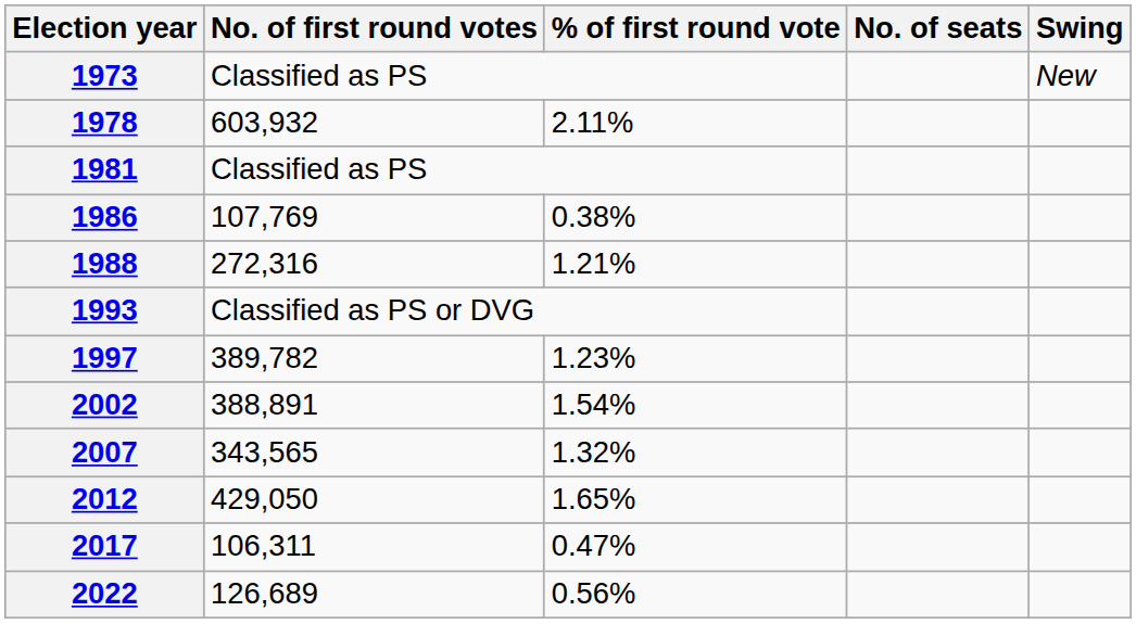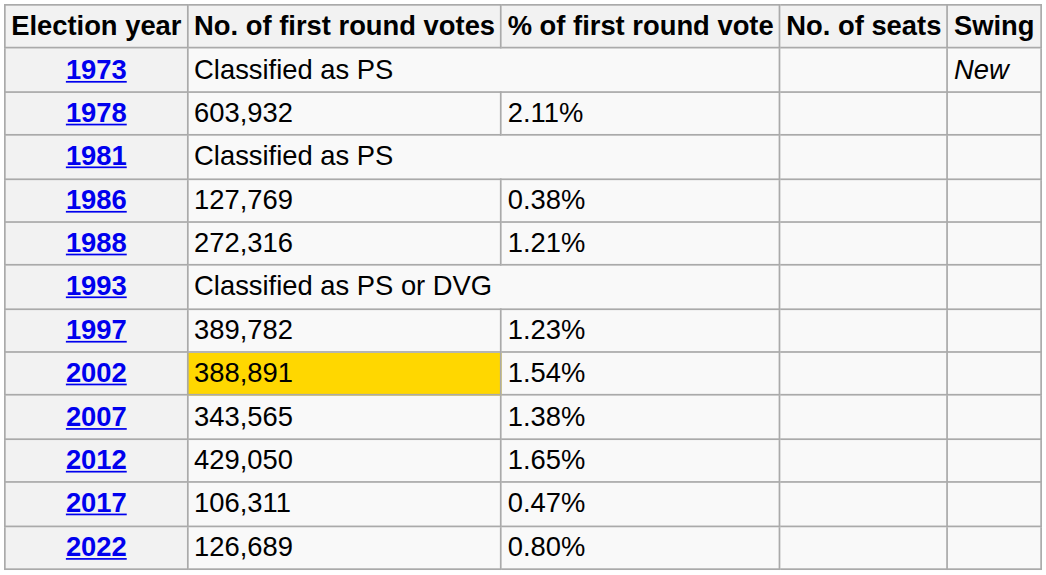 <table class="wikitable">
 <tr>
 <th>Election year</th>
 <th>No. of first round votes</th>
 <th>% of first round vote</th>
 <th>No. of seats</th>
 <th>Swing</th>
 </tr>
 <tr>
 <th><a href='#'>1973</a></th>
 <td colspan=2>Classified as PS</td>
 <td></td>
 <td><em>New</em></td>
 </tr>
 <tr>
 <th><a href='#'>1978</a></th>
 <td>603,932</td>
 <td>2.11%</td>
 <td></td>
 <td></td>
 </tr>
 <tr>
 <th><a href='#'>1981</a></th>
 <td colspan=2>Classified as PS</td>
 <td></td>
 <td></td>
 </tr>
 <tr>
 <th><a href='#'>1986</a></th>
-<td>107,769</td>
+<td>127,769</td>
 <td>0.38%</td>
 <td></td>
 <td></td>
 </tr>
 <tr>
 <th><a href='#'>1988</a></th>
 <td>272,316</td>
 <td>1.21%</td>
 <td></td>
 <td></td>
 </tr>
 <tr>
 <th><a href='#'>1993</a></th>
 <td colspan=2>Classified as PS or DVG</td>
 <td></td>
 <td></td>
 </tr>
 <tr>
 <th><a href='#'>1997</a></th>
 <td>389,782</td>
 <td>1.23%</td>
 <td></td>
 <td></td>
 </tr>
 <tr>
 <th><a href='#'>2002</a></th>
-<td>388,891</td>
+<td style="background: gold;">388,891</td>
 <td>1.54%</td>
 <td></td>
 <td></td>
 </tr>
 <tr>
 <th><a href='#'>2007</a></th>
 <td>343,565</td>
-<td>1.32%</td>
+<td>1.38%</td>
 <td></td>
 <td></td>
 </tr>
 <tr>
 <th><a href='#'>2012</a></th>
 <td>429,050</td>
 <td>1.65%</td>
 <td></td>
 <td></td>
 </tr>
 <tr>
 <th><a href='#'>2017</a></th>
 <td>106,311</td>
 <td>0.47%</td>
 <td></td>
 <td></td>
 </tr>
 <tr>
 <th><a href='#'>2022</a></th>
 <td>126,689</td>
-<td>0.56%</td>
+<td>0.80%</td>
 <td></td>
 <td></td>
 </tr>
 </table>
